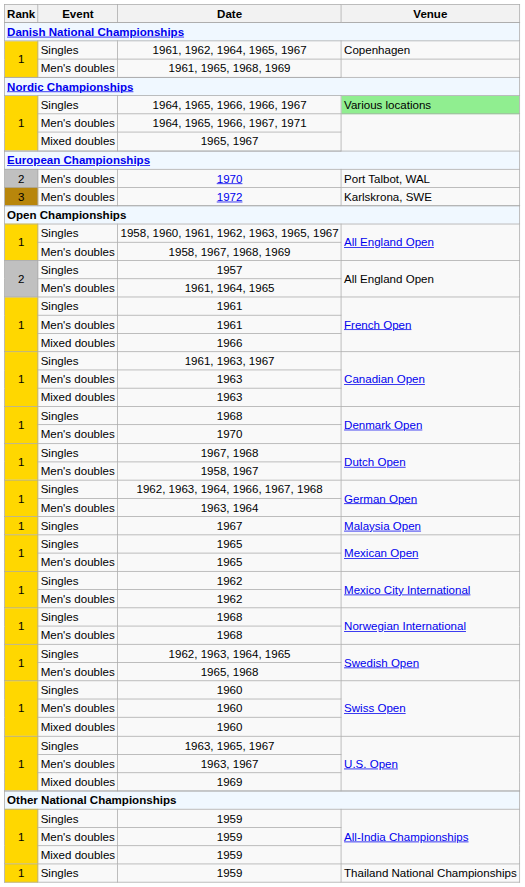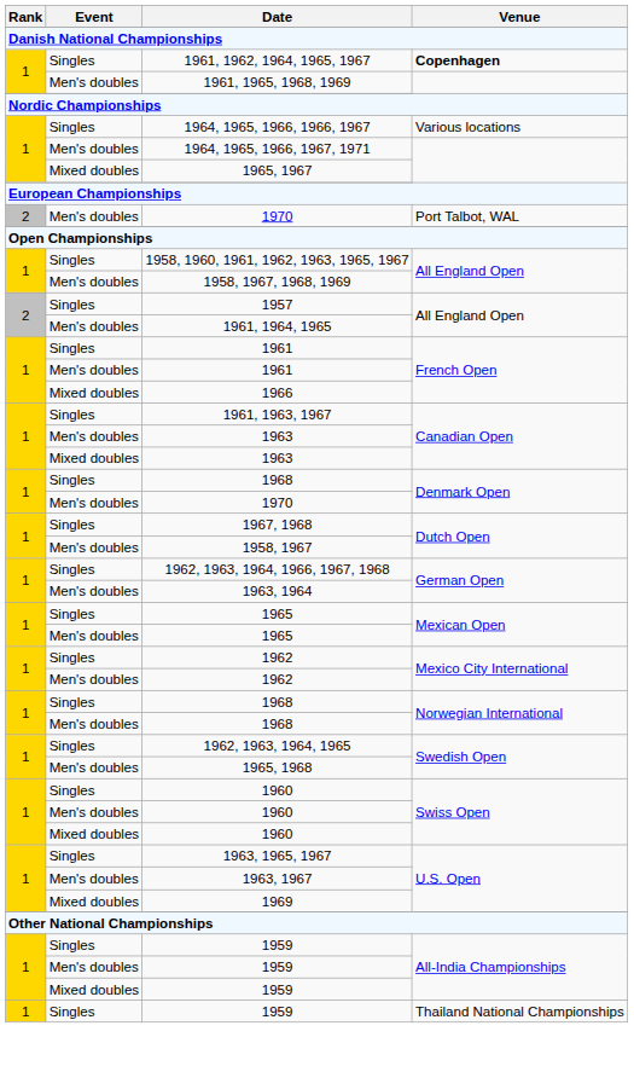 <table class="wikitable" style="font-size: 95%;">
 <tr>
 <th align="left">Rank</th>
 <th align="left">Event</th>
 <th align="left">Date</th>
 <th align="left">Venue</th>
 </tr>
 <tr>
 </tr>
 <tr bgcolor="#f0f8ff">
 <td align="left" colspan="4"><strong><a href='#'>Danish National Championships</a></strong></td>
 </tr>
 <tr>
 <td align="center" bgcolor="#ffd700" rowspan=2>1</td>
 <td align="left">Singles</td>
 <td align="center">1961, 1962, 1964, 1965, 1967</td>
-<td align="left">Copenhagen</td>
+<td align="left"><strong>Copenhagen</strong></td>
 </tr>
 <tr>
 <td align="left">Men's doubles</td>
 <td align="center">1961, 1965, 1968, 1969</td>
 </tr>
 <tr>
 </tr>
 <tr bgcolor="#f0f8ff">
 <td align="left" colspan="4"><strong><a href='#'>Nordic Championships</a></strong></td>
 </tr>
 <tr>
 <td align="center" bgcolor="#ffd700" rowspan="3">1</td>
 <td align="left">Singles</td>
 <td align="center">1964, 1965, 1966, 1966, 1967</td>
-<td align="left" style="background: lightgreen;">Various locations</td>
+<td align="left">Various locations</td>
 </tr>
 <tr>
 <td align="left">Men's doubles</td>
 <td align="center">1964, 1965, 1966, 1967, 1971</td>
 </tr>
 <tr>
 <td align="left">Mixed doubles</td>
 <td align="center">1965, 1967</td>
 </tr>
 <tr>
 </tr>
 <tr bgcolor="#f0f8ff">
 <td align="left" colspan="4"><strong><a href='#'>European Championships</a></strong></td>
 </tr>
 <tr>
 <td align="center" bgcolor="#c0c0c0">2</td>
 <td align="left">Men's doubles</td>
 <td align="center"><a href='#'>1970</a></td>
 <td align="left">Port Talbot, WAL</td>
-</tr>
-<tr>
-<td align="center" bgcolor="#b8860b">3</td>
-<td align="left">Men's doubles</td>
-<td align="center"><a href='#'>1972</a></td>
-<td align="left">Karlskrona, SWE</td>
 </tr>
 <tr>
 </tr>
 <tr bgcolor="#f0f8ff">
 <td align="left" colspan="4"><strong>Open Championships</strong></td>
 </tr>
 <tr>
 <td align="center" bgcolor="#ffd700" rowspan=2>1</td>
 <td align="left">Singles</td>
 <td align="center">1958, 1960, 1961, 1962, 1963, 1965, 1967</td>
 <td align="left" rowspan=2><a href='#'>All England Open</a></td>
 </tr>
 <tr>
 <td align="left">Men's doubles</td>
 <td align="center">1958, 1967, 1968, 1969</td>
 </tr>
 <tr>
 <td align="center" bgcolor="#c0c0c0" rowspan=2>2</td>
 <td align="left">Singles</td>
 <td align="center">1957</td>
 <td align="left" rowspan=2>All England Open</td>
 </tr>
 <tr>
 <td align="left">Men's doubles</td>
 <td align="center">1961, 1964, 1965</td>
 </tr>
 <tr>
 <td align="center" bgcolor="#ffd700" rowspan=3>1</td>
 <td align="left">Singles</td>
 <td align="center">1961</td>
 <td align="left" rowspan=3><a href='#'>French Open</a></td>
 </tr>
 <tr>
 <td align="left">Men's doubles</td>
 <td align="center">1961</td>
 </tr>
 <tr>
 <td align="left">Mixed doubles</td>
 <td align="center">1966</td>
 </tr>
 <tr>
 <td align="center" bgcolor="#ffd700" rowspan=3>1</td>
 <td align="left">Singles</td>
 <td align="center">1961, 1963, 1967</td>
 <td align="left" rowspan=3><a href='#'>Canadian Open</a></td>
 </tr>
 <tr>
 <td align="left">Men's doubles</td>
 <td align="center">1963</td>
 </tr>
 <tr>
 <td align="left">Mixed doubles</td>
 <td align="center">1963</td>
 </tr>
 <tr>
 <td align="center" bgcolor="#ffd700" rowspan=2>1</td>
 <td align="left">Singles</td>
 <td align="center">1968</td>
 <td align="left" rowspan=2><a href='#'>Denmark Open</a></td>
 </tr>
 <tr>
 <td align="left">Men's doubles</td>
 <td align="center">1970</td>
 </tr>
 <tr>
 <td align="center" bgcolor="#ffd700" rowspan=2>1</td>
 <td align="left">Singles</td>
 <td align="center">1967, 1968</td>
 <td align="left" rowspan=2><a href='#'>Dutch Open</a></td>
 </tr>
 <tr>
 <td align="left">Men's doubles</td>
 <td align="center">1958, 1967</td>
 </tr>
 <tr>
 <td align="center" bgcolor="#ffd700" rowspan=2>1</td>
 <td align="left">Singles</td>
 <td align="center">1962, 1963, 1964, 1966, 1967, 1968</td>
 <td align="left" rowspan=2><a href='#'>German Open</a></td>
 </tr>
 <tr>
 <td align="left">Men's doubles</td>
 <td align="center">1963, 1964</td>
-</tr>
-<tr>
-<td align="center" bgcolor="#ffd700">1</td>
-<td align="left">Singles</td>
-<td align="center">1967</td>
-<td align="left"><a href='#'>Malaysia Open</a></td>
 </tr>
 <tr>
 <td align="center" bgcolor="#ffd700" rowspan="2">1</td>
 <td align="left">Singles</td>
 <td align="center">1965</td>
 <td align="left" rowspan=2><a href='#'>Mexican Open</a></td>
 </tr>
 <tr>
 <td align="left">Men's doubles</td>
 <td align="center">1965</td>
 </tr>
 <tr>
 <td align="center" bgcolor="#ffd700" rowspan=2>1</td>
 <td align="left">Singles</td>
 <td align="center">1962</td>
 <td align="left" rowspan=2><a href='#'>Mexico City International</a></td>
 </tr>
 <tr>
 <td align="left">Men's doubles</td>
 <td align="center">1962</td>
 </tr>
 <tr>
 <td align="center" bgcolor="#ffd700" rowspan=2>1</td>
 <td align="left">Singles</td>
 <td align="center">1968</td>
 <td align="left" rowspan=2><a href='#'>Norwegian International</a></td>
 </tr>
 <tr>
 <td align="left">Men's doubles</td>
 <td align="center">1968</td>
 </tr>
 <tr>
 <td align="center" bgcolor="#ffd700" rowspan=2>1</td>
 <td align="left">Singles</td>
 <td align="center">1962, 1963, 1964, 1965</td>
 <td align="left" rowspan=2><a href='#'>Swedish Open</a></td>
 </tr>
 <tr>
 <td align="left">Men's doubles</td>
 <td align="center">1965, 1968</td>
 </tr>
 <tr>
 <td align="center" bgcolor="#ffd700" rowspan=3>1</td>
 <td align="left">Singles</td>
 <td align="center">1960</td>
 <td align="left" rowspan=3><a href='#'>Swiss Open</a></td>
 </tr>
 <tr>
 <td align="left">Men's doubles</td>
 <td align="center">1960</td>
 </tr>
 <tr>
 <td align="left">Mixed doubles</td>
 <td align="center">1960</td>
 </tr>
 <tr>
 <td align="center" bgcolor="#ffd700" rowspan=3>1</td>
 <td align="left">Singles</td>
 <td align="center">1963, 1965, 1967</td>
 <td align="left" rowspan=3><a href='#'>U.S. Open</a></td>
 </tr>
 <tr>
 <td align="left">Men's doubles</td>
 <td align="center">1963, 1967</td>
 </tr>
 <tr>
 <td align="left">Mixed doubles</td>
 <td align="center">1969</td>
 </tr>
 <tr>
 </tr>
 <tr bgcolor="#f0f8ff">
 <td align="left" colspan="4"><strong>Other National Championships</strong></td>
 </tr>
 <tr>
 <td align="center" bgcolor="#ffd700" rowspan=3>1</td>
 <td align="left">Singles</td>
 <td align="center">1959</td>
 <td align="left" rowspan=3><a href='#'>All-India Championships</a></td>
 </tr>
 <tr>
 <td align="left">Men's doubles</td>
 <td align="center">1959</td>
 </tr>
 <tr>
 <td align="left">Mixed doubles</td>
 <td align="center">1959</td>
 </tr>
 <tr>
 <td align="center" bgcolor="#ffd700">1</td>
 <td align="left">Singles</td>
 <td align="center">1959</td>
 <td align="left">Thailand National Championships</td>
 </tr>
 </table>
